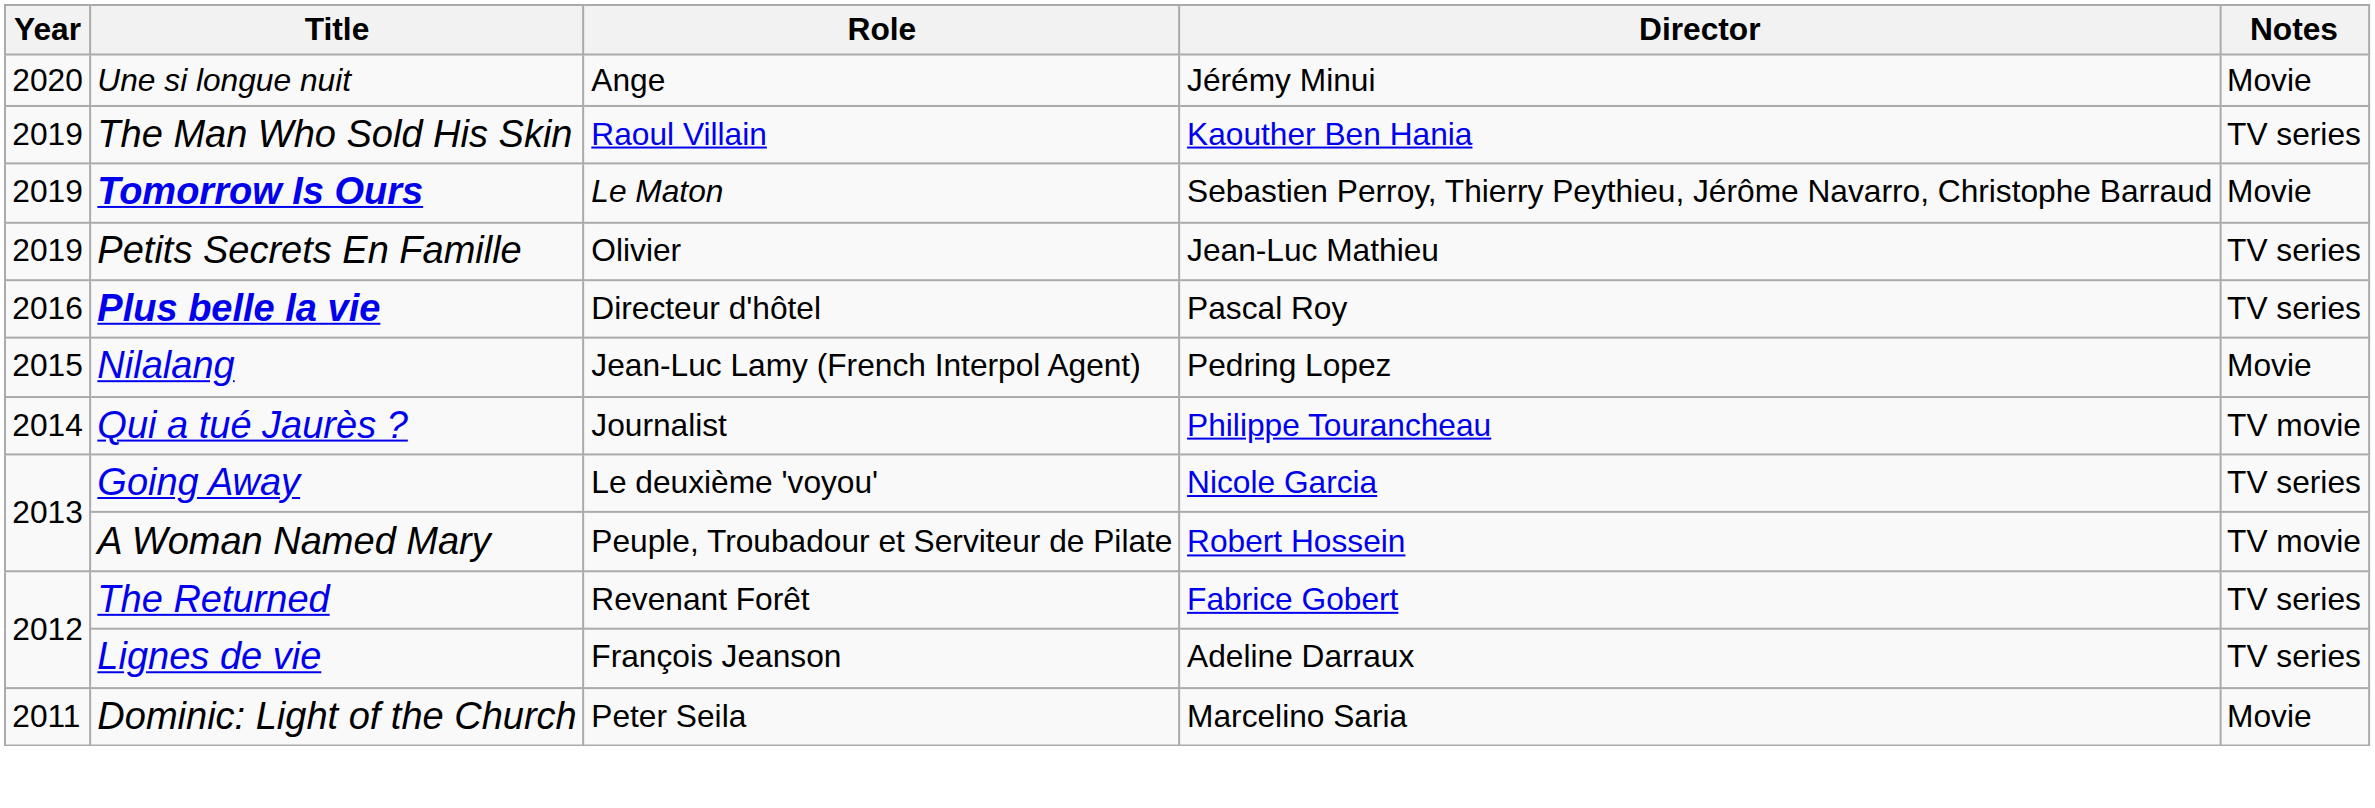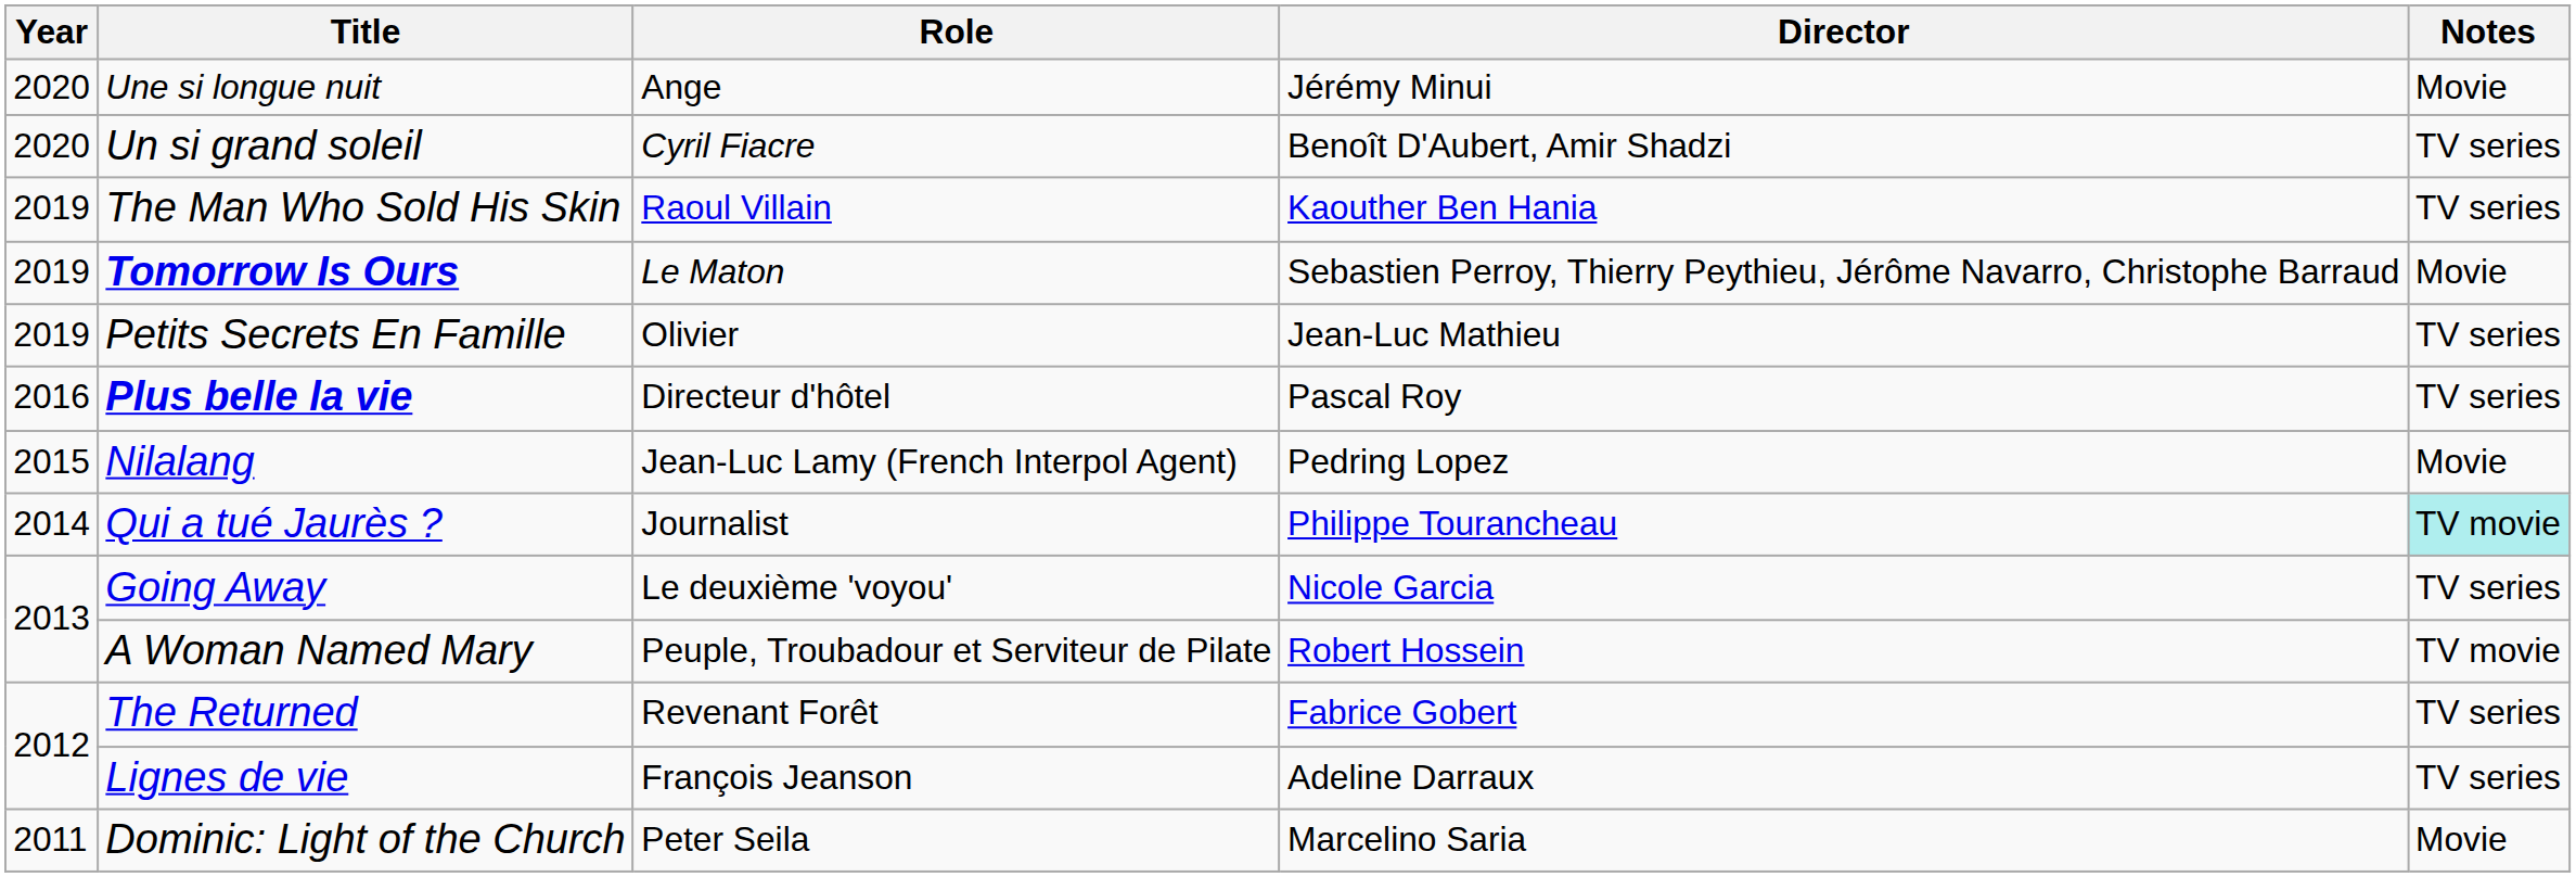 <table class="wikitable">
 <tr>
 <th>Year</th>
 <th>Title</th>
 <th>Role</th>
 <th>Director</th>
 <th>Notes</th>
 </tr>
 <tr>
 <td>2020</td>
 <td><em>Une si longue nuit</em></td>
 <td>Ange</td>
 <td>Jérémy Minui</td>
 <td>Movie</td>
+</tr>
+<tr>
+<td>2020</td>
+<td><em><big>Un si grand soleil</big></em></td>
+<td><em>Cyril Fiacre</em></td>
+<td>Benoît D'Aubert, Amir Shadzi</td>
+<td>TV series</td>
 </tr>
 <tr>
 <td>2019</td>
 <td><em><big>The Man Who Sold His Skin</big></em></td>
 <td><a href='#'>Raoul Villain</a></td>
 <td><a href='#'>Kaouther Ben Hania</a></td>
 <td>TV series</td>
 </tr>
 <tr>
 <td>2019</td>
 <td><strong><em><big><a href='#'>Tomorrow Is Ours</a></big></em></strong></td>
 <td><em>Le Maton</em></td>
 <td>Sebastien Perroy, Thierry Peythieu, Jérôme Navarro, Christophe Barraud</td>
 <td>Movie</td>
 </tr>
 <tr>
 <td>2019</td>
 <td><em><big>Petits Secrets En Famille</big></em></td>
 <td>Olivier</td>
 <td>Jean-Luc Mathieu</td>
 <td>TV series</td>
 </tr>
 <tr>
 <td>2016</td>
 <td><strong><a href='#'><em><big>Plus belle la vie</big></em></a></strong></td>
 <td>Directeur d'hôtel</td>
 <td>Pascal Roy</td>
 <td>TV series</td>
 </tr>
 <tr>
 <td rowspan="1">2015</td>
 <td><em><big><a href='#'>Nilalang</a></big></em></td>
 <td>Jean-Luc Lamy (French Interpol Agent)</td>
 <td>Pedring Lopez</td>
 <td>Movie</td>
 </tr>
 <tr>
 <td rowspan="1">2014</td>
 <td><em><a href='#'><big>Qui a tué Jaurès ?</big></a></em></td>
 <td>Journalist</td>
 <td><a href='#'>Philippe Tourancheau</a></td>
-<td>TV movie</td>
+<td style="background: paleturquoise;">TV movie</td>
 </tr>
 <tr>
 <td rowspan="2">2013</td>
 <td><em><a href='#'><big>Going Away</big></a></em></td>
 <td>Le deuxième 'voyou'</td>
 <td><a href='#'>Nicole Garcia</a></td>
 <td>TV series</td>
 </tr>
 <tr>
 <td><em><big>A Woman Named Mary</big></em></td>
 <td>Peuple, Troubadour et Serviteur de Pilate</td>
 <td><a href='#'>Robert Hossein</a></td>
 <td>TV movie</td>
 </tr>
 <tr>
 <td rowspan="2">2012</td>
 <td><em><a href='#'><big>The Returned</big></a></em></td>
 <td>Revenant Forêt</td>
 <td><a href='#'>Fabrice Gobert</a></td>
 <td>TV series</td>
 </tr>
 <tr>
 <td><em><a href='#'><big>Lignes de vie</big></a></em></td>
 <td>François Jeanson</td>
 <td>Adeline Darraux</td>
 <td>TV series</td>
 </tr>
 <tr>
 <td rowspan="1">2011</td>
 <td><em><big>Dominic: Light of the Church</big></em></td>
 <td>Peter Seila</td>
 <td>Marcelino Saria</td>
 <td>Movie</td>
 </tr>
 </table>
